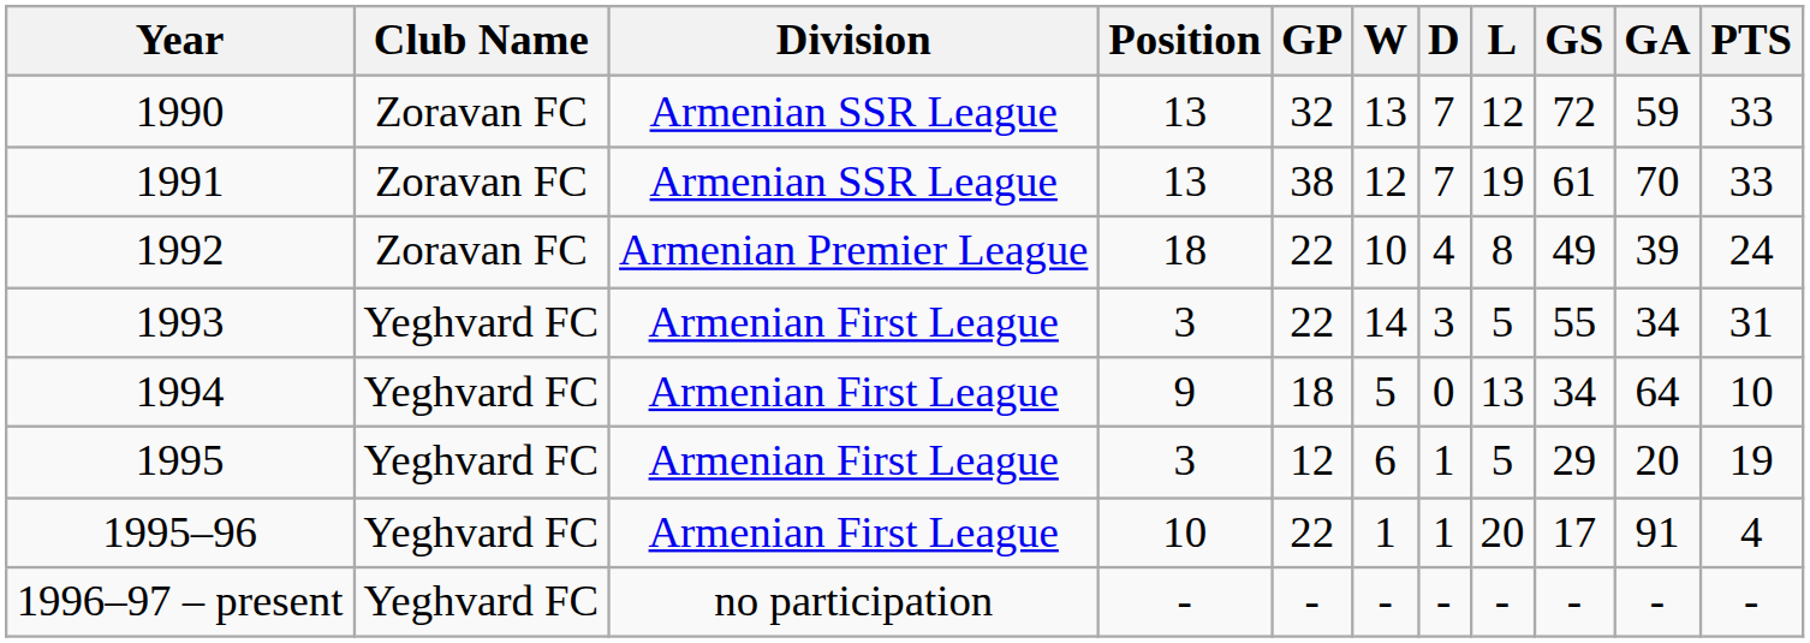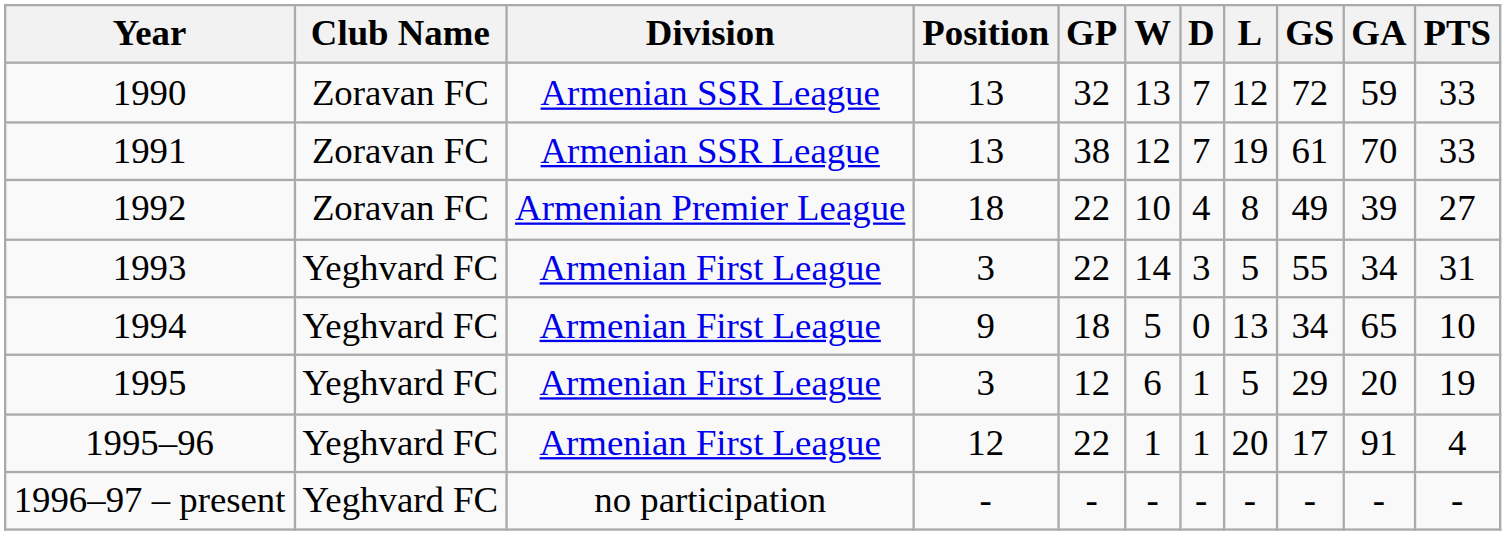 <table class="wikitable" style="text-align: center;">
 <tr>
 <th>Year</th>
 <th>Club Name</th>
 <th>Division</th>
 <th>Position</th>
 <th>GP</th>
 <th>W</th>
 <th>D</th>
 <th>L</th>
 <th>GS</th>
 <th>GA</th>
 <th>PTS</th>
 </tr>
 <tr>
 <td>1990</td>
 <td>Zoravan FC</td>
 <td><a href='#'>Armenian SSR League</a></td>
 <td>13</td>
 <td>32</td>
 <td>13</td>
 <td>7</td>
 <td>12</td>
 <td>72</td>
 <td>59</td>
 <td>33</td>
 </tr>
 <tr>
 <td>1991</td>
 <td>Zoravan FC</td>
 <td><a href='#'>Armenian SSR League</a></td>
 <td>13</td>
 <td>38</td>
 <td>12</td>
 <td>7</td>
 <td>19</td>
 <td>61</td>
 <td>70</td>
 <td>33</td>
 </tr>
 <tr>
 <td>1992</td>
 <td>Zoravan FC</td>
 <td><a href='#'>Armenian Premier League</a></td>
 <td>18</td>
 <td>22</td>
 <td>10</td>
 <td>4</td>
 <td>8</td>
 <td>49</td>
 <td>39</td>
-<td>24</td>
+<td>27</td>
 </tr>
 <tr>
 <td>1993</td>
 <td>Yeghvard FC</td>
 <td><a href='#'>Armenian First League</a></td>
 <td>3</td>
 <td>22</td>
 <td>14</td>
 <td>3</td>
 <td>5</td>
 <td>55</td>
 <td>34</td>
 <td>31</td>
 </tr>
 <tr>
 <td>1994</td>
 <td>Yeghvard FC</td>
 <td><a href='#'>Armenian First League</a></td>
 <td>9</td>
 <td>18</td>
 <td>5</td>
 <td>0</td>
 <td>13</td>
 <td>34</td>
-<td>64</td>
+<td>65</td>
 <td>10</td>
 </tr>
 <tr>
 <td>1995</td>
 <td>Yeghvard FC</td>
 <td><a href='#'>Armenian First League</a></td>
 <td>3</td>
 <td>12</td>
 <td>6</td>
 <td>1</td>
 <td>5</td>
 <td>29</td>
 <td>20</td>
 <td>19</td>
 </tr>
 <tr>
 <td>1995–96</td>
 <td>Yeghvard FC</td>
 <td><a href='#'>Armenian First League</a></td>
-<td>10</td>
+<td>12</td>
 <td>22</td>
 <td>1</td>
 <td>1</td>
 <td>20</td>
 <td>17</td>
 <td>91</td>
 <td>4</td>
 </tr>
 <tr>
 <td>1996–97 – present</td>
 <td>Yeghvard FC</td>
 <td>no participation</td>
 <td>-</td>
 <td>-</td>
 <td>-</td>
 <td>-</td>
 <td>-</td>
 <td>-</td>
 <td>-</td>
 <td>-</td>
 </tr>
 </table>
